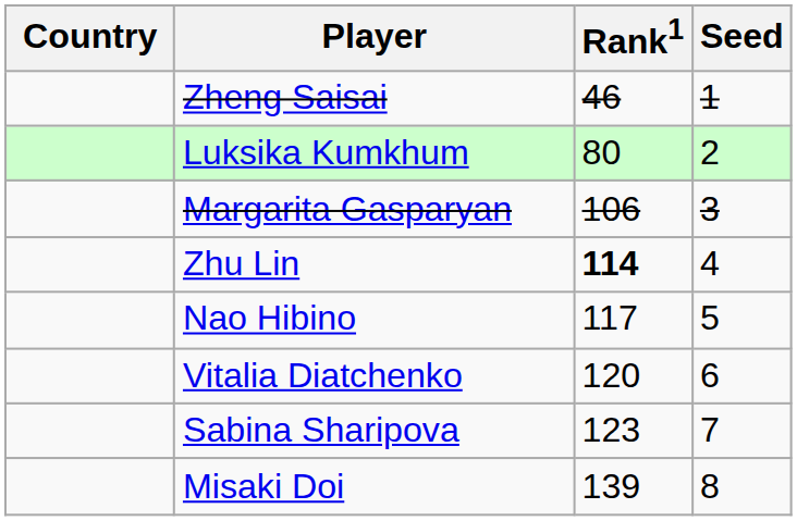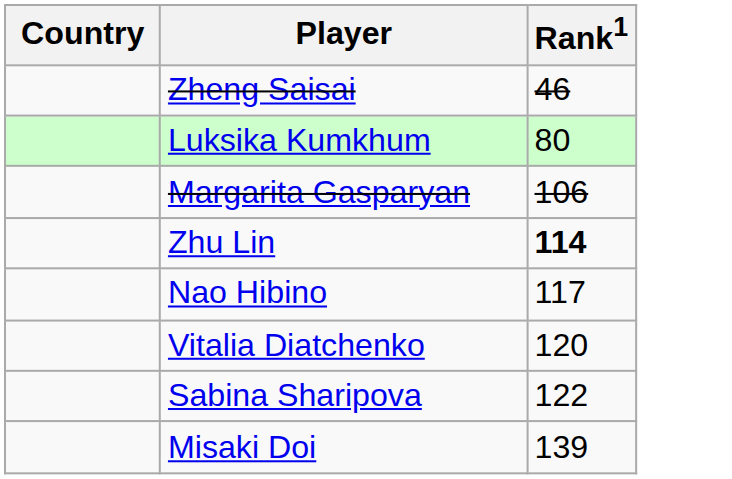 <table class="sortable wikitable">
 <tr>
 <th width="70">Country</th>
 <th width="175">Player</th>
 <th>Rank<sup>1</sup></th>
-<th>Seed</th>
 </tr>
 <tr>
 <td><s></s></td>
 <td><s><a href='#'>Zheng Saisai</a></s></td>
 <td><s>46</s></td>
-<td><s>1</s></td>
 </tr>
 <tr style="background:#cfc;">
 <td></td>
 <td><a href='#'>Luksika Kumkhum</a></td>
 <td>80</td>
-<td>2</td>
 </tr>
 <tr>
 <td><s></s></td>
 <td><s><a href='#'>Margarita Gasparyan</a></s></td>
 <td><s>106</s></td>
-<td><s>3</s></td>
 </tr>
 <tr>
 <td></td>
 <td><a href='#'>Zhu Lin</a></td>
 <td><strong>114</strong></td>
-<td>4</td>
 </tr>
 <tr>
 <td></td>
 <td><a href='#'>Nao Hibino</a></td>
 <td>117</td>
-<td>5</td>
 </tr>
 <tr>
 <td></td>
 <td><a href='#'>Vitalia Diatchenko</a></td>
 <td>120</td>
-<td>6</td>
 </tr>
 <tr>
 <td></td>
 <td><a href='#'>Sabina Sharipova</a></td>
-<td>123</td>
-<td>7</td>
+<td>122</td>
 </tr>
 <tr>
 <td></td>
 <td><a href='#'>Misaki Doi</a></td>
 <td>139</td>
-<td>8</td>
 </tr>
 </table>
